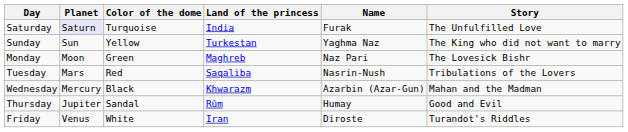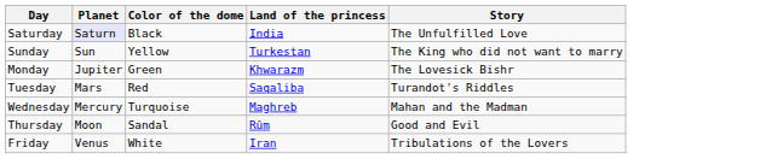 <table class="wikitable">
 <tr>
 <th>Day</th>
 <th>Planet</th>
 <th>Color of the dome</th>
 <th>Land of the princess</th>
-<th>Name</th>
 <th>Story</th>
 </tr>
 <tr>
 <td>Saturday</td>
 <td style="background: lavender;">Saturn</td>
-<td>Turquoise</td>
+<td>Black</td>
 <td><a href='#'>India</a></td>
-<td>Furak</td>
 <td>The Unfulfilled Love</td>
 </tr>
 <tr>
 <td>Sunday</td>
 <td>Sun</td>
 <td>Yellow</td>
 <td><a href='#'>Turkestan</a></td>
-<td>Yaghma Naz</td>
 <td>The King who did not want to marry</td>
 </tr>
 <tr>
 <td>Monday</td>
-<td>Moon</td>
+<td>Jupiter</td>
 <td>Green</td>
-<td><a href='#'>Maghreb</a></td>
-<td>Naz Pari</td>
+<td><a href='#'>Khwarazm</a></td>
 <td>The Lovesick Bishr</td>
 </tr>
 <tr>
 <td>Tuesday</td>
 <td>Mars</td>
 <td>Red</td>
 <td><a href='#'>Saqaliba</a></td>
-<td>Nasrin-Nush</td>
-<td>Tribulations of the Lovers</td>
+<td>Turandot's Riddles</td>
 </tr>
 <tr>
 <td>Wednesday</td>
 <td>Mercury</td>
-<td>Black</td>
-<td><a href='#'>Khwarazm</a></td>
-<td>Azarbin (Azar-Gun)</td>
+<td>Turquoise</td>
+<td><a href='#'>Maghreb</a></td>
 <td>Mahan and the Madman</td>
 </tr>
 <tr>
 <td>Thursday</td>
-<td>Jupiter</td>
+<td>Moon</td>
 <td>Sandal</td>
 <td><a href='#'>Rûm</a></td>
-<td>Humay</td>
 <td>Good and Evil</td>
 </tr>
 <tr>
 <td>Friday</td>
 <td>Venus</td>
 <td>White</td>
 <td><a href='#'>Iran</a></td>
-<td>Diroste</td>
-<td>Turandot's Riddles</td>
+<td>Tribulations of the Lovers</td>
 </tr>
 </table>
